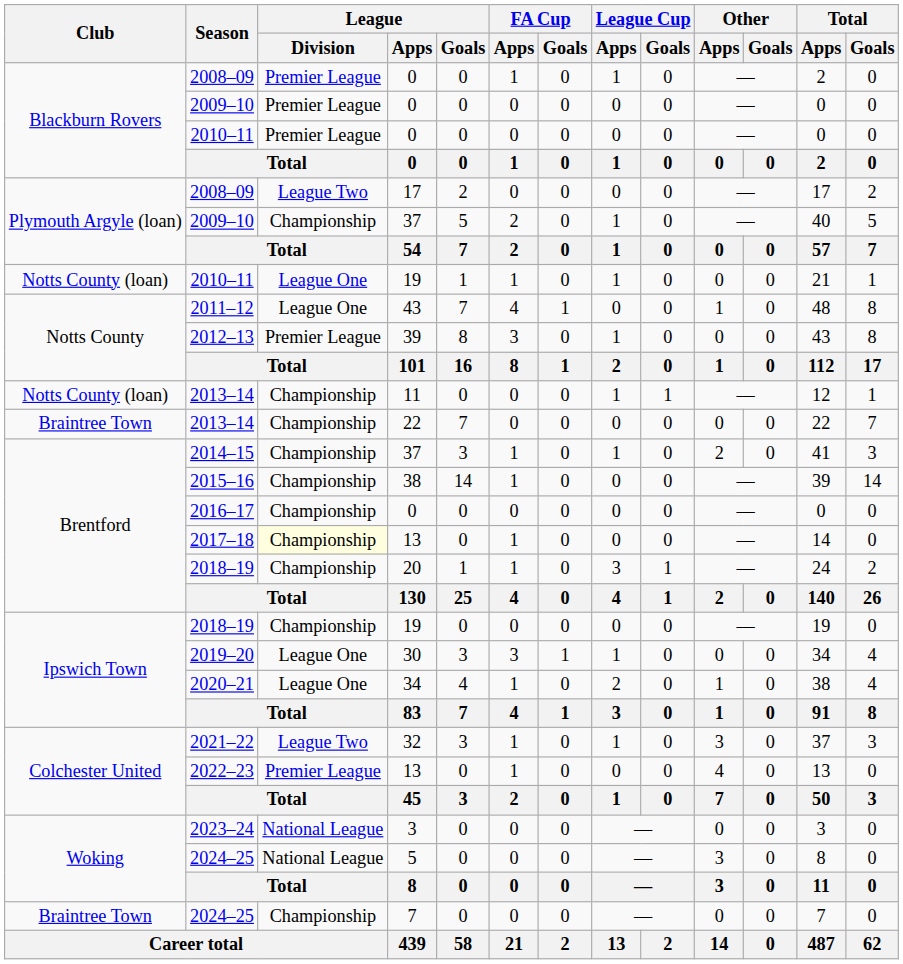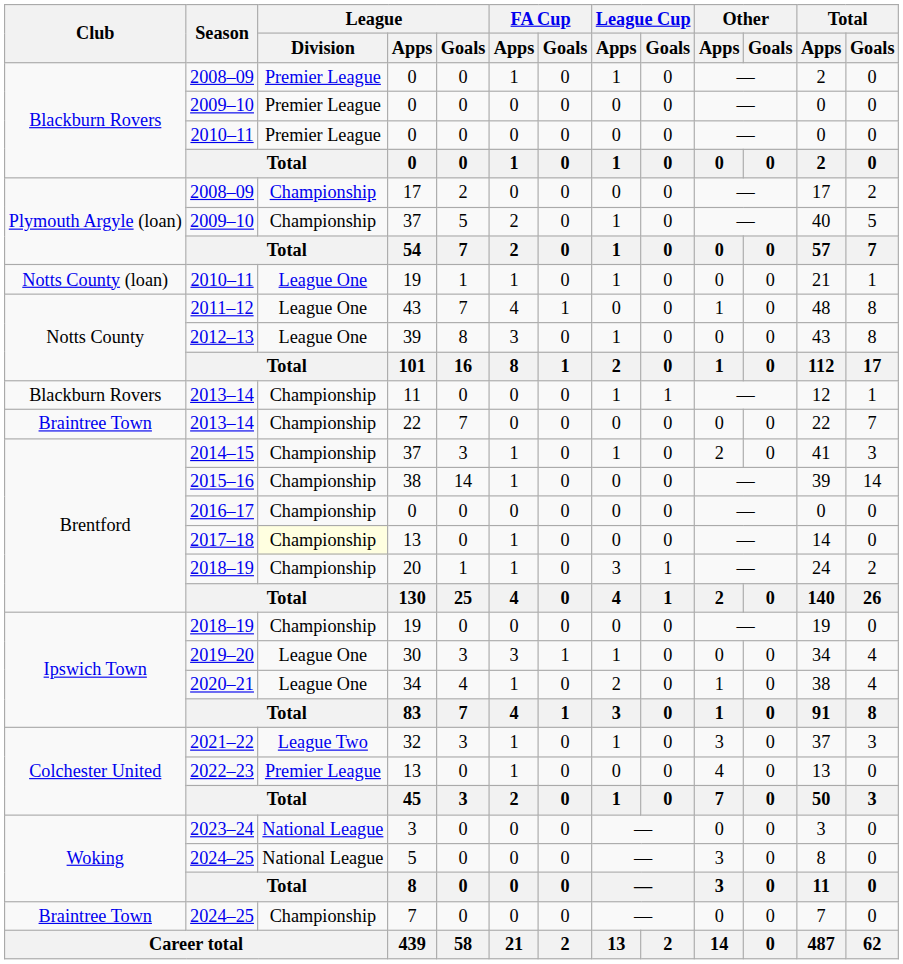 <table class="wikitable" style="text-align:center;">
 <tr>
 <th rowspan="2">Club</th>
 <th rowspan="2">Season</th>
 <th colspan="3">League</th>
 <th colspan="2"><a href='#'>FA Cup</a></th>
 <th colspan="2"><a href='#'>League Cup</a></th>
 <th colspan="2">Other</th>
 <th colspan="2">Total</th>
 </tr>
 <tr>
 <th>Division</th>
 <th>Apps</th>
 <th>Goals</th>
 <th>Apps</th>
 <th>Goals</th>
 <th>Apps</th>
 <th>Goals</th>
 <th>Apps</th>
 <th>Goals</th>
 <th>Apps</th>
 <th>Goals</th>
 </tr>
 <tr>
 <td rowspan="4"><a href='#'>Blackburn Rovers</a></td>
 <td><a href='#'>2008–09</a></td>
 <td><a href='#'>Premier League</a></td>
 <td>0</td>
 <td>0</td>
 <td>1</td>
 <td>0</td>
 <td>1</td>
 <td>0</td>
 <td colspan="2">—</td>
 <td>2</td>
 <td>0</td>
 </tr>
 <tr>
 <td><a href='#'>2009–10</a></td>
 <td>Premier League</td>
 <td>0</td>
 <td>0</td>
 <td>0</td>
 <td>0</td>
 <td>0</td>
 <td>0</td>
 <td colspan="2">—</td>
 <td>0</td>
 <td>0</td>
 </tr>
 <tr>
 <td><a href='#'>2010–11</a></td>
 <td>Premier League</td>
 <td>0</td>
 <td>0</td>
 <td>0</td>
 <td>0</td>
 <td>0</td>
 <td>0</td>
 <td colspan="2">—</td>
 <td>0</td>
 <td>0</td>
 </tr>
 <tr>
 <th colspan="2">Total</th>
 <th>0</th>
 <th>0</th>
 <th>1</th>
 <th>0</th>
 <th>1</th>
 <th>0</th>
 <th>0</th>
 <th>0</th>
 <th>2</th>
 <th>0</th>
 </tr>
 <tr>
 <td rowspan="3"><a href='#'>Plymouth Argyle</a> (loan)</td>
 <td><a href='#'>2008–09</a></td>
-<td><a href='#'>League Two</a></td>
+<td><a href='#'>Championship</a></td>
 <td>17</td>
 <td>2</td>
 <td>0</td>
 <td>0</td>
 <td>0</td>
 <td>0</td>
 <td colspan="2">—</td>
 <td>17</td>
 <td>2</td>
 </tr>
 <tr>
 <td><a href='#'>2009–10</a></td>
 <td>Championship</td>
 <td>37</td>
 <td>5</td>
 <td>2</td>
 <td>0</td>
 <td>1</td>
 <td>0</td>
 <td colspan="2">—</td>
 <td>40</td>
 <td>5</td>
 </tr>
 <tr>
 <th colspan="2">Total</th>
 <th>54</th>
 <th>7</th>
 <th>2</th>
 <th>0</th>
 <th>1</th>
 <th>0</th>
 <th>0</th>
 <th>0</th>
 <th>57</th>
 <th>7</th>
 </tr>
 <tr>
 <td><a href='#'>Notts County</a> (loan)</td>
 <td><a href='#'>2010–11</a></td>
 <td><a href='#'>League One</a></td>
 <td>19</td>
 <td>1</td>
 <td>1</td>
 <td>0</td>
 <td>1</td>
 <td>0</td>
 <td>0</td>
 <td>0</td>
 <td>21</td>
 <td>1</td>
 </tr>
 <tr>
 <td rowspan="3">Notts County</td>
 <td><a href='#'>2011–12</a></td>
 <td>League One</td>
 <td>43</td>
 <td>7</td>
 <td>4</td>
 <td>1</td>
 <td>0</td>
 <td>0</td>
 <td>1</td>
 <td>0</td>
 <td>48</td>
 <td>8</td>
 </tr>
 <tr>
 <td><a href='#'>2012–13</a></td>
-<td>Premier League</td>
+<td>League One</td>
 <td>39</td>
 <td>8</td>
 <td>3</td>
 <td>0</td>
 <td>1</td>
 <td>0</td>
 <td>0</td>
 <td>0</td>
 <td>43</td>
 <td>8</td>
 </tr>
 <tr>
 <th colspan="2">Total</th>
 <th>101</th>
 <th>16</th>
 <th>8</th>
 <th>1</th>
 <th>2</th>
 <th>0</th>
 <th>1</th>
 <th>0</th>
 <th>112</th>
 <th>17</th>
 </tr>
 <tr>
-<td><a href='#'>Notts County</a> (loan)</td>
+<td>Blackburn Rovers</td>
 <td><a href='#'>2013–14</a></td>
 <td>Championship</td>
 <td>11</td>
 <td>0</td>
 <td>0</td>
 <td>0</td>
 <td>1</td>
 <td>1</td>
 <td colspan="2">—</td>
 <td>12</td>
 <td>1</td>
 </tr>
 <tr>
 <td><a href='#'>Braintree Town</a></td>
 <td><a href='#'>2013–14</a></td>
 <td>Championship</td>
 <td>22</td>
 <td>7</td>
 <td>0</td>
 <td>0</td>
 <td>0</td>
 <td>0</td>
 <td>0</td>
 <td>0</td>
 <td>22</td>
 <td>7</td>
 </tr>
 <tr>
 <td rowspan="6">Brentford</td>
 <td><a href='#'>2014–15</a></td>
 <td>Championship</td>
 <td>37</td>
 <td>3</td>
 <td>1</td>
 <td>0</td>
 <td>1</td>
 <td>0</td>
 <td>2</td>
 <td>0</td>
 <td>41</td>
 <td>3</td>
 </tr>
 <tr>
 <td><a href='#'>2015–16</a></td>
 <td>Championship</td>
 <td>38</td>
 <td>14</td>
 <td>1</td>
 <td>0</td>
 <td>0</td>
 <td>0</td>
 <td colspan="2">—</td>
 <td>39</td>
 <td>14</td>
 </tr>
 <tr>
 <td><a href='#'>2016–17</a></td>
 <td>Championship</td>
 <td>0</td>
 <td>0</td>
 <td>0</td>
 <td>0</td>
 <td>0</td>
 <td>0</td>
 <td colspan="2">—</td>
 <td>0</td>
 <td>0</td>
 </tr>
 <tr>
 <td><a href='#'>2017–18</a></td>
 <td style="background: lightyellow;">Championship</td>
 <td>13</td>
 <td>0</td>
 <td>1</td>
 <td>0</td>
 <td>0</td>
 <td>0</td>
 <td colspan="2">—</td>
 <td>14</td>
 <td>0</td>
 </tr>
 <tr>
 <td><a href='#'>2018–19</a></td>
 <td>Championship</td>
 <td>20</td>
 <td>1</td>
 <td>1</td>
 <td>0</td>
 <td>3</td>
 <td>1</td>
 <td colspan="2">—</td>
 <td>24</td>
 <td>2</td>
 </tr>
 <tr>
 <th colspan="2">Total</th>
 <th>130</th>
 <th>25</th>
 <th>4</th>
 <th>0</th>
 <th>4</th>
 <th>1</th>
 <th>2</th>
 <th>0</th>
 <th>140</th>
 <th>26</th>
 </tr>
 <tr>
 <td rowspan="4"><a href='#'>Ipswich Town</a></td>
 <td><a href='#'>2018–19</a></td>
 <td>Championship</td>
 <td>19</td>
 <td>0</td>
 <td>0</td>
 <td>0</td>
 <td>0</td>
 <td>0</td>
 <td colspan="2">—</td>
 <td>19</td>
 <td>0</td>
 </tr>
 <tr>
 <td><a href='#'>2019–20</a></td>
 <td>League One</td>
 <td>30</td>
 <td>3</td>
 <td>3</td>
 <td>1</td>
 <td>1</td>
 <td>0</td>
 <td>0</td>
 <td>0</td>
 <td>34</td>
 <td>4</td>
 </tr>
 <tr>
 <td><a href='#'>2020–21</a></td>
 <td>League One</td>
 <td>34</td>
 <td>4</td>
 <td>1</td>
 <td>0</td>
 <td>2</td>
 <td>0</td>
 <td>1</td>
 <td>0</td>
 <td>38</td>
 <td>4</td>
 </tr>
 <tr>
 <th colspan="2">Total</th>
 <th>83</th>
 <th>7</th>
 <th>4</th>
 <th>1</th>
 <th>3</th>
 <th>0</th>
 <th>1</th>
 <th>0</th>
 <th>91</th>
 <th>8</th>
 </tr>
 <tr>
 <td rowspan="3"><a href='#'>Colchester United</a></td>
 <td><a href='#'>2021–22</a></td>
 <td><a href='#'>League Two</a></td>
 <td>32</td>
 <td>3</td>
 <td>1</td>
 <td>0</td>
 <td>1</td>
 <td>0</td>
 <td>3</td>
 <td>0</td>
 <td>37</td>
 <td>3</td>
 </tr>
 <tr>
 <td><a href='#'>2022–23</a></td>
 <td><a href='#'>Premier League</a></td>
 <td>13</td>
 <td>0</td>
 <td>1</td>
 <td>0</td>
 <td>0</td>
 <td>0</td>
 <td>4</td>
 <td>0</td>
 <td>13</td>
 <td>0</td>
 </tr>
 <tr>
 <th colspan="2">Total</th>
 <th>45</th>
 <th>3</th>
 <th>2</th>
 <th>0</th>
 <th>1</th>
 <th>0</th>
 <th>7</th>
 <th>0</th>
 <th>50</th>
 <th>3</th>
 </tr>
 <tr>
 <td rowspan="3"><a href='#'>Woking</a></td>
 <td><a href='#'>2023–24</a></td>
 <td><a href='#'>National League</a></td>
 <td>3</td>
 <td>0</td>
 <td>0</td>
 <td>0</td>
 <td colspan="2">—</td>
 <td>0</td>
 <td>0</td>
 <td>3</td>
 <td>0</td>
 </tr>
 <tr>
 <td><a href='#'>2024–25</a></td>
 <td>National League</td>
 <td>5</td>
 <td>0</td>
 <td>0</td>
 <td>0</td>
 <td colspan="2">—</td>
 <td>3</td>
 <td>0</td>
 <td>8</td>
 <td>0</td>
 </tr>
 <tr>
 <th colspan="2">Total</th>
 <th>8</th>
 <th>0</th>
 <th>0</th>
 <th>0</th>
 <th colspan="2">—</th>
 <th>3</th>
 <th>0</th>
 <th>11</th>
 <th>0</th>
 </tr>
 <tr>
 <td><a href='#'>Braintree Town</a></td>
 <td><a href='#'>2024–25</a></td>
 <td>Championship</td>
 <td>7</td>
 <td>0</td>
 <td>0</td>
 <td>0</td>
 <td colspan="2">—</td>
 <td>0</td>
 <td>0</td>
 <td>7</td>
 <td>0</td>
 </tr>
 <tr>
 <th colspan="3">Career total</th>
 <th>439</th>
 <th>58</th>
 <th>21</th>
 <th>2</th>
 <th>13</th>
 <th>2</th>
 <th>14</th>
 <th>0</th>
 <th>487</th>
 <th>62</th>
 </tr>
 </table>
